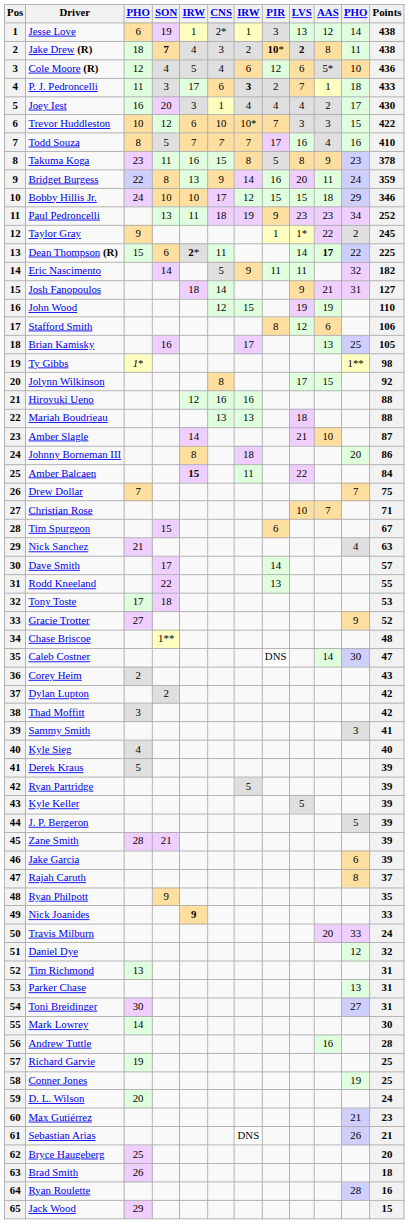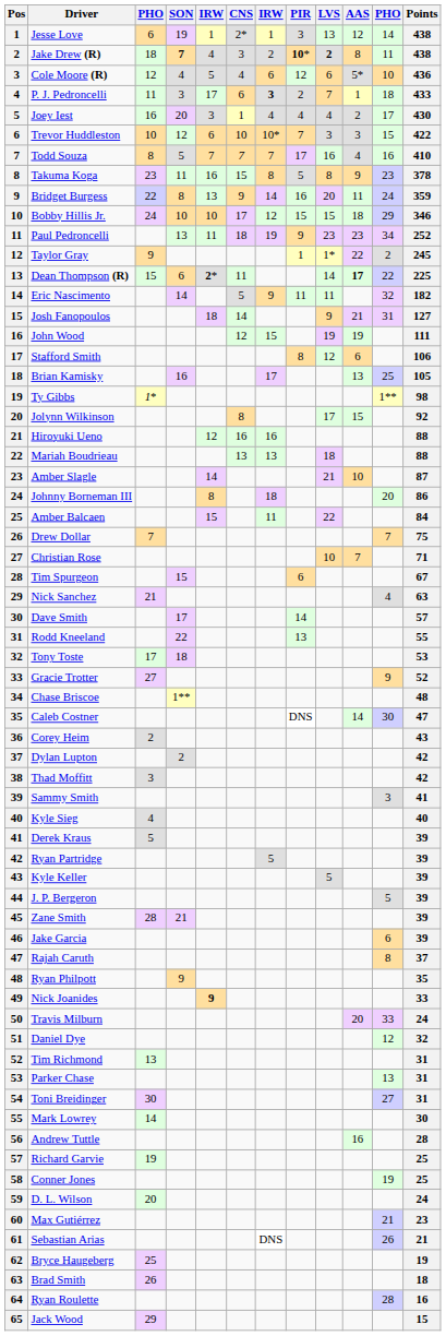 <table class="wikitable" style="font-size:77%; text-align:center;">
 <tr>
 <th valign="middle">Pos</th>
 <th valign="middle">Driver</th>
 <th><a href='#'>PHO</a></th>
 <th><a href='#'>SON</a></th>
 <th><a href='#'>IRW</a></th>
 <th><a href='#'>CNS</a></th>
 <th><a href='#'>IRW</a></th>
 <th><a href='#'>PIR</a></th>
 <th><a href='#'>LVS</a></th>
 <th><a href='#'>AAS</a></th>
 <th><a href='#'>PHO</a></th>
 <th valign="middle">Points</th>
 </tr>
 <tr>
 <th>1</th>
 <td align="left"><a href='#'>Jesse Love</a></td>
 <td style="background:#FFDF9F;">6</td>
 <td style="background:#EFCFFF;">19</td>
 <td style="background:#FFFFBF;">1</td>
 <td style="background:#DFDFDF;">2*</td>
 <td style="background:#FFFFBF;">1</td>
 <td style="background:#DFDFDF;">3</td>
 <td style="background:#DFFFDF;">13</td>
 <td style="background:#DFFFDF;">12</td>
 <td style="background:#DFFFDF;">14</td>
 <th>438</th>
 </tr>
 <tr>
 <th>2</th>
 <td align="left"><a href='#'>Jake Drew</a> <strong>(R)</strong></td>
 <td style="background:#DFFFDF;">18</td>
 <td style="background:#FFDF9F;"><strong>7</strong></td>
 <td style="background:#DFDFDF;">4</td>
 <td style="background:#DFDFDF;">3</td>
 <td style="background:#DFDFDF;">2</td>
 <td style="background:#FFDF9F;"><strong>10</strong>*</td>
 <td style="background:#DFDFDF;"><strong>2</strong></td>
 <td style="background:#FFDF9F;">8</td>
 <td style="background:#DFFFDF;">11</td>
 <th>438</th>
 </tr>
 <tr>
 <th>3</th>
 <td align="left"><a href='#'>Cole Moore</a> <strong>(R)</strong></td>
 <td style="background:#DFFFDF;">12</td>
 <td style="background:#DFDFDF;">4</td>
 <td style="background:#DFDFDF;">5</td>
 <td style="background:#DFDFDF;">4</td>
 <td style="background:#FFDF9F;">6</td>
 <td style="background:#DFFFDF;">12</td>
 <td style="background:#FFDF9F;">6</td>
 <td style="background:#DFDFDF;">5*</td>
 <td style="background:#FFDF9F;">10</td>
 <th>436</th>
 </tr>
 <tr>
 <th>4</th>
 <td align="left"><a href='#'>P. J. Pedroncelli</a></td>
 <td style="background:#DFFFDF;">11</td>
 <td style="background:#DFDFDF;">3</td>
 <td style="background:#DFFFDF;">17</td>
 <td style="background:#FFDF9F;">6</td>
 <td style="background:#DFDFDF;"><strong>3</strong></td>
 <td style="background:#DFDFDF;">2</td>
 <td style="background:#FFDF9F;">7</td>
 <td style="background:#FFFFBF;">1</td>
 <td style="background:#DFFFDF;">18</td>
 <th>433</th>
 </tr>
 <tr>
 <th>5</th>
 <td align="left"><a href='#'>Joey Iest</a></td>
 <td style="background:#DFFFDF;">16</td>
 <td style="background:#EFCFFF;">20</td>
 <td style="background:#DFDFDF;">3</td>
 <td style="background:#FFFFBF;">1</td>
 <td style="background:#DFDFDF;">4</td>
 <td style="background:#DFDFDF;">4</td>
 <td style="background:#DFDFDF;">4</td>
 <td style="background:#DFDFDF;">2</td>
 <td style="background:#DFFFDF;">17</td>
 <th>430</th>
 </tr>
 <tr>
 <th>6</th>
 <td align="left"><a href='#'>Trevor Huddleston</a></td>
 <td style="background:#FFDF9F;">10</td>
 <td style="background:#DFFFDF;">12</td>
 <td style="background:#FFDF9F;">6</td>
 <td style="background:#FFDF9F;">10</td>
 <td style="background:#FFDF9F;">10*</td>
 <td style="background:#FFDF9F;">7</td>
 <td style="background:#DFDFDF;">3</td>
 <td style="background:#DFDFDF;">3</td>
 <td style="background:#DFFFDF;">15</td>
 <th>422</th>
 </tr>
 <tr>
 <th>7</th>
 <td align="left"><a href='#'>Todd Souza</a></td>
 <td style="background:#FFDF9F;">8</td>
 <td style="background:#DFDFDF;">5</td>
 <td style="background:#FFDF9F;">7</td>
 <td style="background:#FFDF9F;"><em>7</em></td>
 <td style="background:#FFDF9F;">7</td>
 <td style="background:#EFCFFF;">17</td>
 <td style="background:#DFFFDF;">16</td>
 <td style="background:#DFDFDF;">4</td>
 <td style="background:#DFFFDF;">16</td>
 <th>410</th>
 </tr>
 <tr>
 <th>8</th>
 <td align="left"><a href='#'>Takuma Koga</a></td>
 <td style="background:#EFCFFF;">23</td>
 <td style="background:#DFFFDF;">11</td>
 <td style="background:#DFFFDF;">16</td>
 <td style="background:#DFFFDF;">15</td>
 <td style="background:#FFDF9F;">8</td>
 <td style="background:#DFDFDF;">5</td>
 <td style="background:#FFDF9F;">8</td>
 <td style="background:#FFDF9F;">9</td>
 <td style="background:#CFCFFF;">23</td>
 <th>378</th>
 </tr>
 <tr>
 <th>9</th>
 <td align="left"><a href='#'>Bridget Burgess</a></td>
 <td style="background:#CFCFFF;">22</td>
 <td style="background:#FFDF9F;">8</td>
 <td style="background:#DFFFDF;">13</td>
 <td style="background:#FFDF9F;">9</td>
 <td style="background:#EFCFFF;">14</td>
 <td style="background:#DFFFDF;">16</td>
 <td style="background:#EFCFFF;">20</td>
 <td style="background:#DFFFDF;">11</td>
 <td style="background:#CFCFFF;">24</td>
 <th>359</th>
 </tr>
 <tr>
 <th>10</th>
 <td align="left"><a href='#'>Bobby Hillis Jr.</a></td>
 <td style="background:#EFCFFF;">24</td>
 <td style="background:#FFDF9F;">10</td>
 <td style="background:#FFDF9F;">10</td>
 <td style="background:#EFCFFF;">17</td>
 <td style="background:#DFFFDF;">12</td>
 <td style="background:#DFFFDF;">15</td>
 <td style="background:#DFFFDF;">15</td>
 <td style="background:#DFFFDF;">18</td>
 <td style="background:#CFCFFF;">29</td>
 <th>346</th>
 </tr>
 <tr>
 <th>11</th>
 <td align="left"><a href='#'>Paul Pedroncelli</a></td>
 <td></td>
 <td style="background:#DFFFDF;">13</td>
 <td style="background:#DFFFDF;">11</td>
 <td style="background:#EFCFFF;">18</td>
 <td style="background:#EFCFFF;">19</td>
 <td style="background:#FFDF9F;">9</td>
 <td style="background:#EFCFFF;">23</td>
 <td style="background:#EFCFFF;">23</td>
 <td style="background:#EFCFFF;">34</td>
 <th>252</th>
 </tr>
 <tr>
 <th>12</th>
 <td align="left"><a href='#'>Taylor Gray</a></td>
 <td style="background:#FFDF9F;">9</td>
 <td></td>
 <td></td>
 <td></td>
 <td></td>
 <td style="background:#FFFFBF;">1</td>
 <td style="background:#FFFFBF;">1*</td>
 <td style="background:#EFCFFF;">22</td>
 <td style="background:#DFDFDF;">2</td>
 <th>245</th>
 </tr>
 <tr>
 <th>13</th>
 <td align="left"><a href='#'>Dean Thompson</a> <strong>(R)</strong></td>
 <td style="background:#DFFFDF;">15</td>
 <td style="background:#FFDF9F;">6</td>
 <td style="background:#DFDFDF;"><strong>2</strong>*</td>
 <td style="background:#DFFFDF;">11</td>
 <td></td>
 <td></td>
 <td style="background:#DFFFDF;">14</td>
 <td style="background:#DFFFDF;"><strong>17</strong></td>
 <td style="background:#CFCFFF;">22</td>
 <th>225</th>
 </tr>
 <tr>
 <th>14</th>
 <td align="left"><a href='#'>Eric Nascimento</a></td>
 <td></td>
 <td style="background:#EFCFFF;">14</td>
 <td></td>
 <td style="background:#DFDFDF;">5</td>
 <td style="background:#FFDF9F;">9</td>
 <td style="background:#DFFFDF;">11</td>
 <td style="background:#DFFFDF;">11</td>
 <td></td>
 <td style="background:#EFCFFF;">32</td>
 <th>182</th>
 </tr>
 <tr>
 <th>15</th>
 <td align="left"><a href='#'>Josh Fanopoulos</a></td>
 <td></td>
 <td></td>
 <td style="background:#EFCFFF;">18</td>
 <td style="background:#DFFFDF;">14</td>
 <td></td>
 <td></td>
 <td style="background:#FFDF9F;">9</td>
 <td style="background:#EFCFFF;">21</td>
 <td style="background:#EFCFFF;">31</td>
 <th>127</th>
 </tr>
 <tr>
 <th>16</th>
 <td align="left"><a href='#'>John Wood</a></td>
 <td></td>
 <td></td>
 <td></td>
 <td style="background:#DFFFDF;">12</td>
 <td style="background:#DFFFDF;">15</td>
 <td></td>
 <td style="background:#EFCFFF;">19</td>
 <td style="background:#DFFFDF;">19</td>
 <td></td>
-<th>110</th>
+<th>111</th>
 </tr>
 <tr>
 <th>17</th>
 <td align="left"><a href='#'>Stafford Smith</a></td>
 <td></td>
 <td></td>
 <td></td>
 <td></td>
 <td></td>
 <td style="background:#FFDF9F;">8</td>
 <td style="background:#DFFFDF;">12</td>
 <td style="background:#FFDF9F;">6</td>
 <td></td>
 <th>106</th>
 </tr>
 <tr>
 <th>18</th>
 <td align="left"><a href='#'>Brian Kamisky</a></td>
 <td></td>
 <td style="background:#EFCFFF;">16</td>
 <td></td>
 <td></td>
 <td style="background:#EFCFFF;">17</td>
 <td></td>
 <td></td>
 <td style="background:#DFFFDF;">13</td>
 <td style="background:#CFCFFF;">25</td>
 <th>105</th>
 </tr>
 <tr>
 <th>19</th>
 <td align="left"><a href='#'>Ty Gibbs</a></td>
 <td style="background:#FFFFBF;"><em>1</em>*</td>
 <td></td>
 <td></td>
 <td></td>
 <td></td>
 <td></td>
 <td></td>
 <td></td>
 <td style="background:#FFFFBF;">1**</td>
 <th>98</th>
 </tr>
 <tr>
 <th>20</th>
 <td align="left"><a href='#'>Jolynn Wilkinson</a></td>
 <td></td>
 <td></td>
 <td></td>
 <td style="background:#FFDF9F;">8</td>
 <td></td>
 <td></td>
 <td style="background:#DFFFDF;">17</td>
 <td style="background:#DFFFDF;">15</td>
 <td></td>
 <th>92</th>
 </tr>
 <tr>
 <th>21</th>
 <td align="left"><a href='#'>Hiroyuki Ueno</a></td>
 <td></td>
 <td></td>
 <td style="background:#DFFFDF;">12</td>
 <td style="background:#DFFFDF;">16</td>
 <td style="background:#DFFFDF;">16</td>
 <td></td>
 <td></td>
 <td></td>
 <td></td>
 <th>88</th>
 </tr>
 <tr>
 <th>22</th>
 <td align="left"><a href='#'>Mariah Boudrieau</a></td>
 <td></td>
 <td></td>
 <td></td>
 <td style="background:#DFFFDF;">13</td>
 <td style="background:#DFFFDF;">13</td>
 <td></td>
 <td style="background:#EFCFFF;">18</td>
 <td></td>
 <td></td>
 <th>88</th>
 </tr>
 <tr>
 <th>23</th>
 <td align="left"><a href='#'>Amber Slagle</a></td>
 <td></td>
 <td></td>
 <td style="background:#EFCFFF;">14</td>
 <td></td>
 <td></td>
 <td></td>
 <td style="background:#EFCFFF;">21</td>
 <td style="background:#FFDF9F;">10</td>
 <td></td>
 <th>87</th>
 </tr>
 <tr>
 <th>24</th>
 <td align="left" nowrap><a href='#'>Johnny Borneman III</a></td>
 <td></td>
 <td></td>
 <td style="background:#FFDF9F;">8</td>
 <td></td>
 <td style="background:#EFCFFF;">18</td>
 <td></td>
 <td></td>
 <td></td>
 <td style="background:#DFFFDF;">20</td>
 <th>86</th>
 </tr>
 <tr>
 <th>25</th>
 <td align="left"><a href='#'>Amber Balcaen</a></td>
 <td></td>
 <td></td>
-<td style="background:#EFCFFF;"><strong>15</strong></td>
+<td style="background:#EFCFFF;">15</td>
 <td></td>
 <td style="background:#DFFFDF;">11</td>
 <td></td>
 <td style="background:#EFCFFF;">22</td>
 <td></td>
 <td></td>
 <th>84</th>
 </tr>
 <tr>
 <th>26</th>
 <td align="left"><a href='#'>Drew Dollar</a></td>
 <td style="background:#FFDF9F;">7</td>
 <td></td>
 <td></td>
 <td></td>
 <td></td>
 <td></td>
 <td></td>
 <td></td>
 <td style="background:#FFDF9F;">7</td>
 <th>75</th>
 </tr>
 <tr>
 <th>27</th>
 <td align="left"><a href='#'>Christian Rose</a></td>
 <td></td>
 <td></td>
 <td></td>
 <td></td>
 <td></td>
 <td></td>
 <td style="background:#FFDF9F;">10</td>
 <td style="background:#FFDF9F;">7</td>
 <td></td>
 <th>71</th>
 </tr>
 <tr>
 <th>28</th>
 <td align="left"><a href='#'>Tim Spurgeon</a></td>
 <td></td>
 <td style="background:#EFCFFF;">15</td>
 <td></td>
 <td></td>
 <td></td>
 <td style="background:#FFDF9F;">6</td>
 <td></td>
 <td></td>
 <td></td>
 <th>67</th>
 </tr>
 <tr>
 <th>29</th>
 <td align="left"><a href='#'>Nick Sanchez</a></td>
 <td style="background:#EFCFFF;">21</td>
 <td></td>
 <td></td>
 <td></td>
 <td></td>
 <td></td>
 <td></td>
 <td></td>
 <td style="background:#DFDFDF;">4</td>
 <th>63</th>
 </tr>
 <tr>
 <th>30</th>
 <td align="left"><a href='#'>Dave Smith</a></td>
 <td></td>
 <td style="background:#EFCFFF;">17</td>
 <td></td>
 <td></td>
 <td></td>
 <td style="background:#DFFFDF;">14</td>
 <td></td>
 <td></td>
 <td></td>
 <th>57</th>
 </tr>
 <tr>
 <th>31</th>
 <td align="left"><a href='#'>Rodd Kneeland</a></td>
 <td></td>
 <td style="background:#EFCFFF;">22</td>
 <td></td>
 <td></td>
 <td></td>
 <td style="background:#DFFFDF;">13</td>
 <td></td>
 <td></td>
 <td></td>
 <th>55</th>
 </tr>
 <tr>
 <th>32</th>
 <td align="left"><a href='#'>Tony Toste</a></td>
 <td style="background:#DFFFDF;">17</td>
 <td style="background:#EFCFFF;">18</td>
 <td></td>
 <td></td>
 <td></td>
 <td></td>
 <td></td>
 <td></td>
 <td></td>
 <th>53</th>
 </tr>
 <tr>
 <th>33</th>
 <td align="left"><a href='#'>Gracie Trotter</a></td>
 <td style="background:#EFCFFF;">27</td>
 <td></td>
 <td></td>
 <td></td>
 <td></td>
 <td></td>
 <td></td>
 <td></td>
 <td style="background:#FFDF9F;">9</td>
 <th>52</th>
 </tr>
 <tr>
 <th>34</th>
 <td align="left"><a href='#'>Chase Briscoe</a></td>
 <td></td>
 <td style="background:#FFFFBF;">1**</td>
 <td></td>
 <td></td>
 <td></td>
 <td></td>
 <td></td>
 <td></td>
 <td></td>
 <th>48</th>
 </tr>
 <tr>
 <th>35</th>
 <td align="left"><a href='#'>Caleb Costner</a></td>
 <td></td>
 <td></td>
 <td></td>
 <td></td>
 <td></td>
 <td style="background:#FFFFFF;">DNS</td>
 <td></td>
 <td style="background:#DFFFDF;">14</td>
 <td style="background:#CFCFFF;">30</td>
 <th>47</th>
 </tr>
 <tr>
 <th>36</th>
 <td align="left"><a href='#'>Corey Heim</a></td>
 <td style="background:#DFDFDF;">2</td>
 <td></td>
 <td></td>
 <td></td>
 <td></td>
 <td></td>
 <td></td>
 <td></td>
 <td></td>
 <th>43</th>
 </tr>
 <tr>
 <th>37</th>
 <td align="left"><a href='#'>Dylan Lupton</a></td>
 <td></td>
 <td style="background:#DFDFDF;">2</td>
 <td></td>
 <td></td>
 <td></td>
 <td></td>
 <td></td>
 <td></td>
 <td></td>
 <th>42</th>
 </tr>
 <tr>
 <th>38</th>
 <td align="left"><a href='#'>Thad Moffitt</a></td>
 <td style="background:#DFDFDF;">3</td>
 <td></td>
 <td></td>
 <td></td>
 <td></td>
 <td></td>
 <td></td>
 <td></td>
 <td></td>
 <th>42</th>
 </tr>
 <tr>
 <th>39</th>
 <td align="left"><a href='#'>Sammy Smith</a></td>
 <td></td>
 <td></td>
 <td></td>
 <td></td>
 <td></td>
 <td></td>
 <td></td>
 <td></td>
 <td style="background:#DFDFDF;">3</td>
 <th>41</th>
 </tr>
 <tr>
 <th>40</th>
 <td align="left"><a href='#'>Kyle Sieg</a></td>
 <td style="background:#DFDFDF;">4</td>
 <td></td>
 <td></td>
 <td></td>
 <td></td>
 <td></td>
 <td></td>
 <td></td>
 <td></td>
 <th>40</th>
 </tr>
 <tr>
 <th>41</th>
 <td align="left"><a href='#'>Derek Kraus</a></td>
 <td style="background:#DFDFDF;">5</td>
 <td></td>
 <td></td>
 <td></td>
 <td></td>
 <td></td>
 <td></td>
 <td></td>
 <td></td>
 <th>39</th>
 </tr>
 <tr>
 <th>42</th>
 <td align="left"><a href='#'>Ryan Partridge</a></td>
 <td></td>
 <td></td>
 <td></td>
 <td></td>
 <td style="background:#DFDFDF;">5</td>
 <td></td>
 <td></td>
 <td></td>
 <td></td>
 <th>39</th>
 </tr>
 <tr>
 <th>43</th>
 <td align="left"><a href='#'>Kyle Keller</a></td>
 <td></td>
 <td></td>
 <td></td>
 <td></td>
 <td></td>
 <td></td>
 <td style="background:#DFDFDF;">5</td>
 <td></td>
 <td></td>
 <th>39</th>
 </tr>
 <tr>
 <th>44</th>
 <td align="left"><a href='#'>J. P. Bergeron</a></td>
 <td></td>
 <td></td>
 <td></td>
 <td></td>
 <td></td>
 <td></td>
 <td></td>
 <td></td>
 <td style="background:#DFDFDF;">5</td>
 <th>39</th>
 </tr>
 <tr>
 <th>45</th>
 <td align="left"><a href='#'>Zane Smith</a></td>
 <td style="background:#EFCFFF;">28</td>
 <td style="background:#EFCFFF;">21</td>
 <td></td>
 <td></td>
 <td></td>
 <td></td>
 <td></td>
 <td></td>
 <td></td>
 <th>39</th>
 </tr>
 <tr>
 <th>46</th>
 <td align="left"><a href='#'>Jake Garcia</a></td>
 <td></td>
 <td></td>
 <td></td>
 <td></td>
 <td></td>
 <td></td>
 <td></td>
 <td></td>
 <td style="background:#FFDF9F;">6</td>
 <th>39</th>
 </tr>
 <tr>
 <th>47</th>
 <td align="left"><a href='#'>Rajah Caruth</a></td>
 <td></td>
 <td></td>
 <td></td>
 <td></td>
 <td></td>
 <td></td>
 <td></td>
 <td></td>
 <td style="background:#FFDF9F;">8</td>
 <th>37</th>
 </tr>
 <tr>
 <th>48</th>
 <td align="left"><a href='#'>Ryan Philpott</a></td>
 <td></td>
 <td style="background:#FFDF9F;">9</td>
 <td></td>
 <td></td>
 <td></td>
 <td></td>
 <td></td>
 <td></td>
 <td></td>
 <th>35</th>
 </tr>
 <tr>
 <th>49</th>
 <td align="left"><a href='#'>Nick Joanides</a></td>
 <td></td>
 <td></td>
 <td style="background:#FFDF9F;"><strong>9</strong></td>
 <td></td>
 <td></td>
 <td></td>
 <td></td>
 <td></td>
 <td></td>
 <th>33</th>
 </tr>
 <tr>
 <th>50</th>
 <td align="left"><a href='#'>Travis Milburn</a></td>
 <td></td>
 <td></td>
 <td></td>
 <td></td>
 <td></td>
 <td></td>
 <td></td>
 <td style="background:#EFCFFF;">20</td>
 <td style="background:#EFCFFF;">33</td>
 <th>24</th>
 </tr>
 <tr>
 <th>51</th>
 <td align="left"><a href='#'>Daniel Dye</a></td>
 <td></td>
 <td></td>
 <td></td>
 <td></td>
 <td></td>
 <td></td>
 <td></td>
 <td></td>
 <td style="background:#DFFFDF;">12</td>
 <th>32</th>
 </tr>
 <tr>
 <th>52</th>
 <td align="left"><a href='#'>Tim Richmond</a></td>
 <td style="background:#DFFFDF;">13</td>
 <td></td>
 <td></td>
 <td></td>
 <td></td>
 <td></td>
 <td></td>
 <td></td>
 <td></td>
 <th>31</th>
 </tr>
 <tr>
 <th>53</th>
 <td align="left"><a href='#'>Parker Chase</a></td>
 <td></td>
 <td></td>
 <td></td>
 <td></td>
 <td></td>
 <td></td>
 <td></td>
 <td></td>
 <td style="background:#DFFFDF;">13</td>
 <th>31</th>
 </tr>
 <tr>
 <th>54</th>
 <td align="left"><a href='#'>Toni Breidinger</a></td>
 <td style="background:#EFCFFF;">30</td>
 <td></td>
 <td></td>
 <td></td>
 <td></td>
 <td></td>
 <td></td>
 <td></td>
 <td style="background:#CFCFFF;">27</td>
 <th>31</th>
 </tr>
 <tr>
 <th>55</th>
 <td align="left"><a href='#'>Mark Lowrey</a></td>
 <td style="background:#DFFFDF;">14</td>
 <td></td>
 <td></td>
 <td></td>
 <td></td>
 <td></td>
 <td></td>
 <td></td>
 <td></td>
 <th>30</th>
 </tr>
 <tr>
 <th>56</th>
 <td align="left"><a href='#'>Andrew Tuttle</a></td>
 <td></td>
 <td></td>
 <td></td>
 <td></td>
 <td></td>
 <td></td>
 <td></td>
 <td style="background:#DFFFDF;">16</td>
 <td></td>
 <th>28</th>
 </tr>
 <tr>
 <th>57</th>
 <td align="left"><a href='#'>Richard Garvie</a></td>
 <td style="background:#DFFFDF;">19</td>
 <td></td>
 <td></td>
 <td></td>
 <td></td>
 <td></td>
 <td></td>
 <td></td>
 <td></td>
 <th>25</th>
 </tr>
 <tr>
 <th>58</th>
 <td align="left"><a href='#'>Conner Jones</a></td>
 <td></td>
 <td></td>
 <td></td>
 <td></td>
 <td></td>
 <td></td>
 <td></td>
 <td></td>
 <td style="background:#DFFFDF;">19</td>
 <th>25</th>
 </tr>
 <tr>
 <th>59</th>
 <td align="left"><a href='#'>D. L. Wilson</a></td>
 <td style="background:#DFFFDF;">20</td>
 <td></td>
 <td></td>
 <td></td>
 <td></td>
 <td></td>
 <td></td>
 <td></td>
 <td></td>
 <th>24</th>
 </tr>
 <tr>
 <th>60</th>
 <td align="left"><a href='#'>Max Gutiérrez</a></td>
 <td></td>
 <td></td>
 <td></td>
 <td></td>
 <td></td>
 <td></td>
 <td></td>
 <td></td>
 <td style="background:#CFCFFF;">21</td>
 <th>23</th>
 </tr>
 <tr>
 <th>61</th>
 <td align="left"><a href='#'>Sebastian Arias</a></td>
 <td></td>
 <td></td>
 <td></td>
 <td></td>
 <td style="background:#FFFFFF;">DNS</td>
 <td></td>
 <td></td>
 <td></td>
 <td style="background:#CFCFFF;">26</td>
 <th>21</th>
 </tr>
 <tr>
 <th>62</th>
 <td align="left"><a href='#'>Bryce Haugeberg</a></td>
 <td style="background:#EFCFFF;">25</td>
 <td></td>
 <td></td>
 <td></td>
 <td></td>
 <td></td>
 <td></td>
 <td></td>
 <td></td>
-<th>20</th>
+<th>19</th>
 </tr>
 <tr>
 <th>63</th>
 <td align="left"><a href='#'>Brad Smith</a></td>
 <td style="background:#EFCFFF;">26</td>
 <td></td>
 <td></td>
 <td></td>
 <td></td>
 <td></td>
 <td></td>
 <td></td>
 <td></td>
 <th>18</th>
 </tr>
 <tr>
 <th>64</th>
 <td align="left"><a href='#'>Ryan Roulette</a></td>
 <td></td>
 <td></td>
 <td></td>
 <td></td>
 <td></td>
 <td></td>
 <td></td>
 <td></td>
 <td style="background:#CFCFFF;">28</td>
 <th>16</th>
 </tr>
 <tr>
 <th>65</th>
 <td align="left"><a href='#'>Jack Wood</a></td>
 <td style="background:#EFCFFF;">29</td>
 <td></td>
 <td></td>
 <td></td>
 <td></td>
 <td></td>
 <td></td>
 <td></td>
 <td></td>
 <th>15</th>
 </tr>
 </table>
